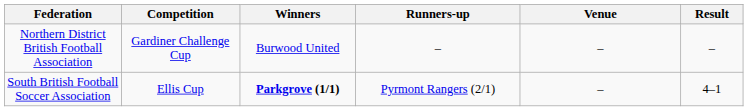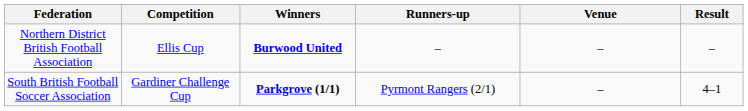 <table class="wikitable" width="75%">
 <tr>
 <th style="width:10em">Federation</th>
 <th style="width:10em">Competition</th>
 <th style="width:10em">Winners</th>
 <th style="width:15em">Runners-up</th>
 <th style="width:15em">Venue</th>
 <th style="width:05em">Result</th>
 </tr>
 <tr>
 <td align="center"><a href='#'>Northern District British Football Association</a></td>
-<td align="center"><a href='#'>Gardiner Challenge Cup</a></td>
-<td align="center"><a href='#'>Burwood United</a></td>
+<td align="center"><a href='#'>Ellis Cup</a></td>
+<td align="center"><strong><a href='#'>Burwood United</a></strong></td>
 <td align="center">–</td>
 <td align="center">–</td>
 <td align="center">–</td>
 </tr>
 <tr>
 <td align="center"><a href='#'>South British Football Soccer Association</a></td>
-<td align="center"><a href='#'>Ellis Cup</a></td>
+<td align="center"><a href='#'>Gardiner Challenge Cup</a></td>
 <td align="center"><strong><a href='#'>Parkgrove</a> (1/1)</strong></td>
 <td align="center"><a href='#'>Pyrmont Rangers</a> (2/1)</td>
 <td align="center">–</td>
 <td align="center">4–1</td>
 </tr>
 </table>
